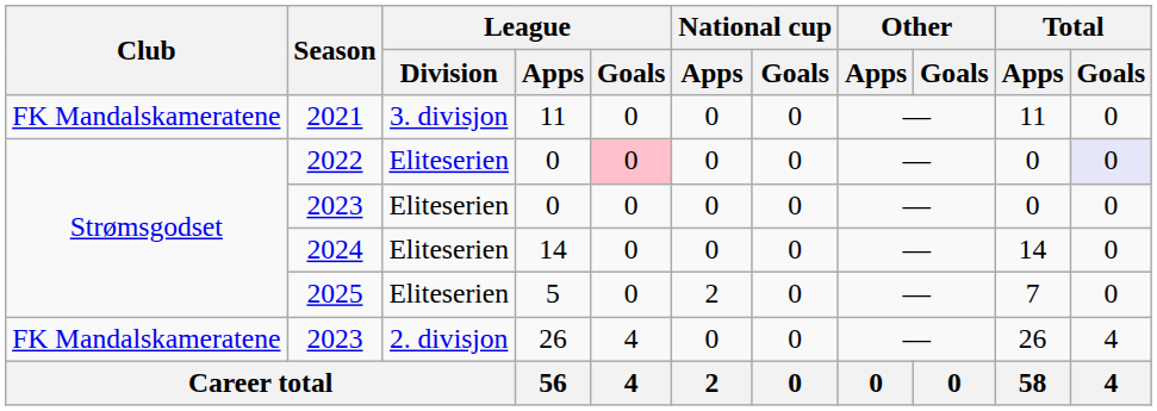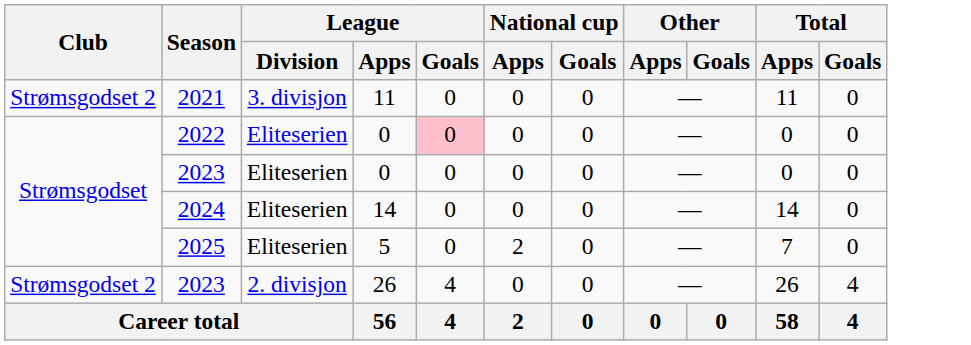 <table class="wikitable" style="text-align:center">
 <tr>
 <th rowspan="2">Club</th>
 <th rowspan="2">Season</th>
 <th colspan="3">League</th>
 <th colspan="2">National cup</th>
 <th colspan="2">Other</th>
 <th colspan="2">Total</th>
 </tr>
 <tr>
 <th>Division</th>
 <th>Apps</th>
 <th>Goals</th>
 <th>Apps</th>
 <th>Goals</th>
 <th>Apps</th>
 <th>Goals</th>
 <th>Apps</th>
 <th>Goals</th>
 </tr>
 <tr>
-<td rowspan="1"><a href='#'>FK Mandalskameratene</a></td>
+<td rowspan="1"><a href='#'>Strømsgodset 2</a></td>
 <td><a href='#'>2021</a></td>
 <td><a href='#'>3. divisjon</a></td>
 <td>11</td>
 <td>0</td>
 <td>0</td>
 <td>0</td>
 <td colspan="2">—</td>
 <td>11</td>
 <td>0</td>
 </tr>
 <tr>
 <td rowspan="4"><a href='#'>Strømsgodset</a></td>
 <td><a href='#'>2022</a></td>
 <td><a href='#'>Eliteserien</a></td>
 <td>0</td>
 <td style="background: pink;">0</td>
 <td>0</td>
 <td>0</td>
 <td colspan="2">—</td>
 <td>0</td>
-<td style="background: lavender;">0</td>
+<td>0</td>
 </tr>
 <tr>
 <td><a href='#'>2023</a></td>
 <td>Eliteserien</td>
 <td>0</td>
 <td>0</td>
 <td>0</td>
 <td>0</td>
 <td colspan="2">—</td>
 <td>0</td>
 <td>0</td>
 </tr>
 <tr>
 <td><a href='#'>2024</a></td>
 <td>Eliteserien</td>
 <td>14</td>
 <td>0</td>
 <td>0</td>
 <td>0</td>
 <td colspan="2">—</td>
 <td>14</td>
 <td>0</td>
 </tr>
 <tr>
 <td><a href='#'>2025</a></td>
 <td>Eliteserien</td>
 <td>5</td>
 <td>0</td>
 <td>2</td>
 <td>0</td>
 <td colspan="2">—</td>
 <td>7</td>
 <td>0</td>
 </tr>
 <tr>
-<td rowspan="1"><a href='#'>FK Mandalskameratene</a></td>
+<td rowspan="1"><a href='#'>Strømsgodset 2</a></td>
 <td><a href='#'>2023</a></td>
 <td><a href='#'>2. divisjon</a></td>
 <td>26</td>
 <td>4</td>
 <td>0</td>
 <td>0</td>
 <td colspan="2">—</td>
 <td>26</td>
 <td>4</td>
 </tr>
 <tr>
 <th colspan="3">Career total</th>
 <th>56</th>
 <th>4</th>
 <th>2</th>
 <th>0</th>
 <th>0</th>
 <th>0</th>
 <th>58</th>
 <th>4</th>
 </tr>
 </table>
